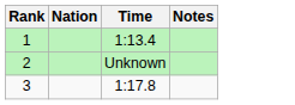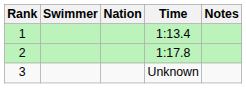 <table class="wikitable sortable" style="text-align:center">
 <tr>
 <th>Rank</th>
+<th>Swimmer</th>
 <th>Nation</th>
 <th>Time</th>
 <th>Notes</th>
 </tr>
 <tr bgcolor=bbf3bb>
 <td>1</td>
 <td align=left></td>
+<td align=left></td>
 <td>1:13.4</td>
 <td></td>
 </tr>
 <tr bgcolor=bbf3bb>
 <td>2</td>
 <td align=left></td>
-<td>Unknown</td>
+<td align=left></td>
+<td>1:17.8</td>
 <td></td>
 </tr>
 <tr>
 <td>3</td>
 <td align=left></td>
-<td>1:17.8</td>
+<td align=left></td>
+<td>Unknown</td>
 <td></td>
 </tr>
 </table>
